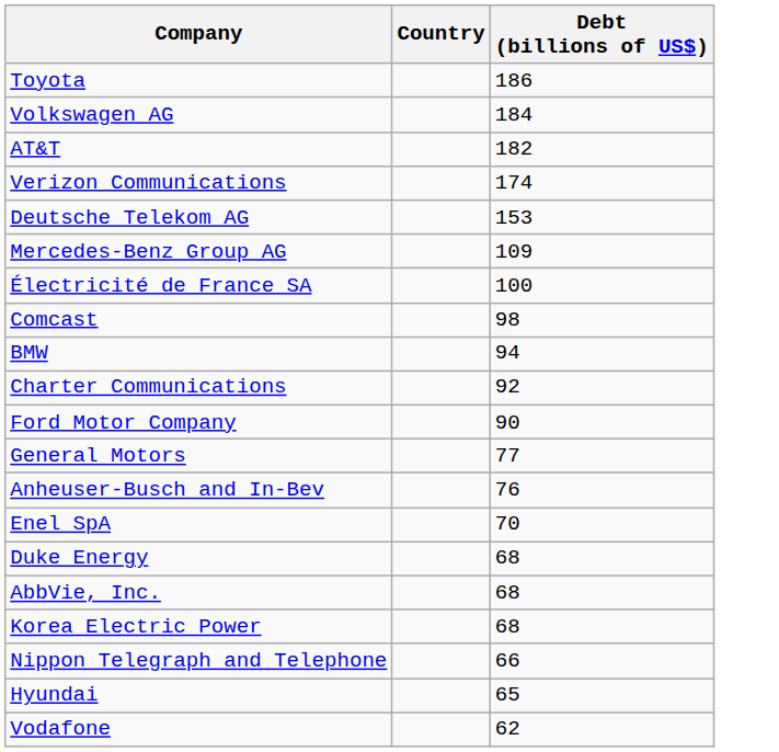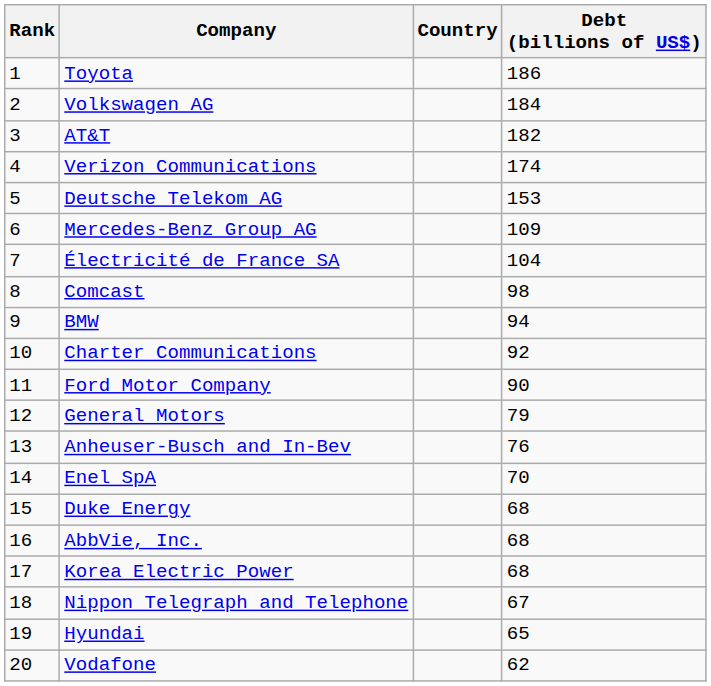 <table class="wikitable">
 <tr>
+<th>Rank</th>
 <th>Company</th>
 <th>Country</th>
 <th>Debt<br>(billions of <a href='#'>US$</a>)</th>
 </tr>
 <tr>
+<td>1</td>
 <td><a href='#'>Toyota</a></td>
 <td></td>
 <td>186</td>
 </tr>
 <tr>
+<td>2</td>
 <td><a href='#'>Volkswagen AG</a></td>
 <td></td>
 <td>184</td>
 </tr>
 <tr>
+<td>3</td>
 <td><a href='#'>AT&T</a></td>
 <td></td>
 <td>182</td>
 </tr>
 <tr>
+<td>4</td>
 <td><a href='#'>Verizon Communications</a></td>
 <td></td>
 <td>174</td>
 </tr>
 <tr>
+<td>5</td>
 <td><a href='#'>Deutsche Telekom AG</a></td>
 <td></td>
 <td>153</td>
 </tr>
 <tr>
+<td>6</td>
 <td><a href='#'>Mercedes-Benz Group AG</a></td>
 <td></td>
 <td>109</td>
 </tr>
 <tr>
+<td>7</td>
 <td><a href='#'>Électricité de France SA</a></td>
 <td></td>
-<td>100</td>
+<td>104</td>
 </tr>
 <tr>
+<td>8</td>
 <td><a href='#'>Comcast</a></td>
 <td></td>
 <td>98</td>
 </tr>
 <tr>
+<td>9</td>
 <td><a href='#'>BMW</a></td>
 <td></td>
 <td>94</td>
 </tr>
 <tr>
+<td>10</td>
 <td><a href='#'>Charter Communications</a></td>
 <td></td>
 <td>92</td>
 </tr>
 <tr>
+<td>11</td>
 <td><a href='#'>Ford Motor Company</a></td>
 <td></td>
 <td>90</td>
 </tr>
 <tr>
+<td>12</td>
 <td><a href='#'>General Motors</a></td>
 <td></td>
-<td>77</td>
+<td>79</td>
 </tr>
 <tr>
+<td>13</td>
 <td><a href='#'>Anheuser-Busch and In-Bev</a></td>
 <td></td>
 <td>76</td>
 </tr>
 <tr>
+<td>14</td>
 <td><a href='#'>Enel SpA</a></td>
 <td></td>
 <td>70</td>
 </tr>
 <tr>
+<td>15</td>
 <td><a href='#'>Duke Energy</a></td>
 <td></td>
 <td>68</td>
 </tr>
 <tr>
+<td>16</td>
 <td><a href='#'>AbbVie, Inc.</a></td>
 <td></td>
 <td>68</td>
 </tr>
 <tr>
+<td>17</td>
 <td><a href='#'>Korea Electric Power</a></td>
 <td></td>
 <td>68</td>
 </tr>
 <tr>
+<td>18</td>
 <td><a href='#'>Nippon Telegraph and Telephone</a></td>
 <td></td>
-<td>66</td>
+<td>67</td>
 </tr>
 <tr>
+<td>19</td>
 <td><a href='#'>Hyundai</a></td>
 <td></td>
 <td>65</td>
 </tr>
 <tr>
+<td>20</td>
 <td><a href='#'>Vodafone</a></td>
 <td></td>
 <td>62</td>
 </tr>
 </table>
